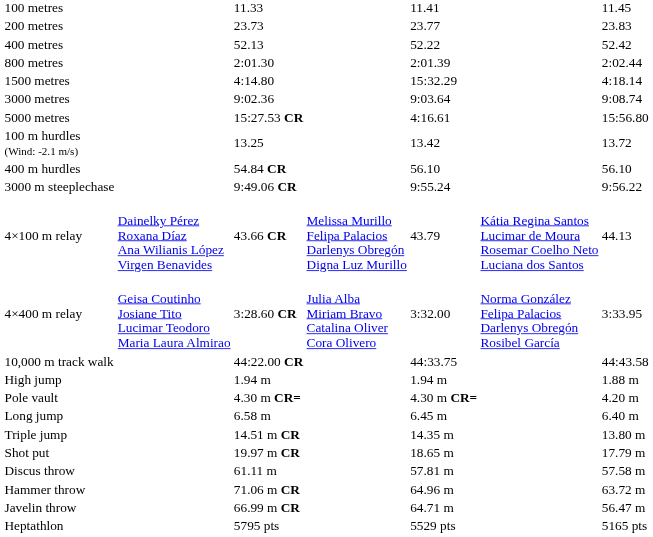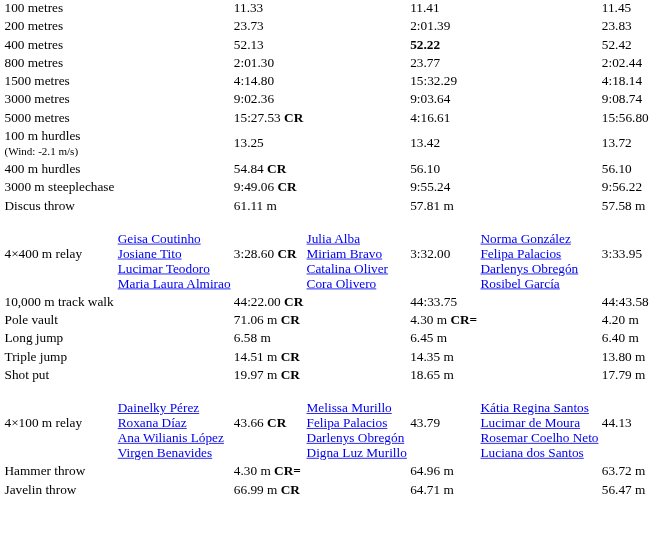 <table>
 <tr>
 <td>100 metres</td>
 <td></td>
 <td>11.33</td>
 <td></td>
 <td>11.41</td>
 <td></td>
 <td>11.45</td>
 </tr>
 <tr>
 <td>200 metres</td>
 <td></td>
 <td>23.73</td>
 <td></td>
-<td>23.77</td>
+<td>2:01.39</td>
 <td></td>
 <td>23.83</td>
 </tr>
 <tr>
 <td>400 metres</td>
 <td></td>
 <td>52.13</td>
 <td></td>
-<td>52.22</td>
+<td><strong>52.22</strong></td>
 <td></td>
 <td>52.42</td>
 </tr>
 <tr>
 <td>800 metres</td>
 <td></td>
 <td>2:01.30</td>
 <td></td>
-<td>2:01.39</td>
+<td>23.77</td>
 <td></td>
 <td>2:02.44</td>
 </tr>
 <tr>
 <td>1500 metres</td>
 <td></td>
 <td>4:14.80</td>
 <td></td>
 <td>15:32.29</td>
 <td></td>
 <td>4:18.14</td>
 </tr>
 <tr>
 <td>3000 metres</td>
 <td></td>
 <td>9:02.36</td>
 <td></td>
 <td>9:03.64</td>
 <td></td>
 <td>9:08.74</td>
 </tr>
 <tr>
 <td>5000 metres</td>
 <td></td>
 <td>15:27.53 <strong>CR</strong></td>
 <td></td>
 <td>4:16.61</td>
 <td></td>
 <td>15:56.80</td>
 </tr>
 <tr>
 <td>100 m hurdles<br><small>(Wind: -2.1 m/s)</small></td>
 <td></td>
 <td>13.25</td>
 <td></td>
 <td>13.42</td>
 <td></td>
 <td>13.72</td>
 </tr>
 <tr>
 <td>400 m hurdles</td>
 <td></td>
 <td>54.84 <strong>CR</strong></td>
 <td></td>
 <td>56.10</td>
 <td></td>
 <td>56.10</td>
 </tr>
 <tr>
 <td>3000 m steeplechase</td>
 <td></td>
 <td>9:49.06 <strong>CR</strong></td>
 <td></td>
 <td>9:55.24</td>
 <td></td>
 <td>9:56.22</td>
 </tr>
 <tr>
-<td>4×100 m relay</td>
-<td><br><a href='#'>Dainelky Pérez</a><br><a href='#'>Roxana Díaz</a><br><a href='#'>Ana Wilianis López</a><br><a href='#'>Virgen Benavides</a></td>
-<td>43.66 <strong>CR</strong></td>
-<td><br><a href='#'>Melissa Murillo</a><br><a href='#'>Felipa Palacios</a><br><a href='#'>Darlenys Obregón</a><br><a href='#'>Digna Luz Murillo</a></td>
-<td>43.79</td>
-<td><br><a href='#'>Kátia Regina Santos</a><br><a href='#'>Lucimar de Moura</a><br><a href='#'>Rosemar Coelho Neto</a><br><a href='#'>Luciana dos Santos</a></td>
-<td>44.13</td>
+<td>Discus throw</td>
+<td></td>
+<td>61.11 m</td>
+<td></td>
+<td>57.81 m</td>
+<td></td>
+<td>57.58 m</td>
 </tr>
 <tr>
 <td>4×400 m relay</td>
 <td><br><a href='#'>Geisa Coutinho</a><br><a href='#'>Josiane Tito</a><br><a href='#'>Lucimar Teodoro</a><br><a href='#'>Maria Laura Almirao</a></td>
 <td>3:28.60 <strong>CR</strong></td>
 <td><br><a href='#'>Julia Alba</a><br><a href='#'>Miriam Bravo</a><br><a href='#'>Catalina Oliver</a><br><a href='#'>Cora Olivero</a></td>
 <td>3:32.00</td>
 <td><br><a href='#'>Norma González</a><br><a href='#'>Felipa Palacios</a><br><a href='#'>Darlenys Obregón</a><br><a href='#'>Rosibel García</a></td>
 <td>3:33.95</td>
 </tr>
 <tr>
 <td>10,000 m track walk</td>
 <td></td>
 <td>44:22.00 <strong>CR</strong></td>
 <td></td>
 <td>44:33.75</td>
 <td></td>
 <td>44:43.58</td>
 </tr>
 <tr>
-<td>High jump</td>
-<td></td>
-<td>1.94 m</td>
-<td></td>
-<td>1.94 m</td>
-<td></td>
-<td>1.88 m</td>
-</tr>
-<tr>
 <td>Pole vault</td>
 <td></td>
-<td>4.30 m <strong>CR=</strong></td>
+<td>71.06 m <strong>CR</strong></td>
 <td></td>
 <td>4.30 m <strong>CR=</strong></td>
 <td></td>
 <td>4.20 m</td>
 </tr>
 <tr>
 <td>Long jump</td>
 <td></td>
 <td>6.58 m</td>
 <td></td>
 <td>6.45 m</td>
 <td></td>
 <td>6.40 m</td>
 </tr>
 <tr>
 <td>Triple jump</td>
 <td></td>
 <td>14.51 m <strong>CR</strong></td>
 <td></td>
 <td>14.35 m</td>
 <td></td>
 <td>13.80 m</td>
 </tr>
 <tr>
 <td>Shot put</td>
 <td></td>
 <td>19.97 m <strong>CR</strong></td>
 <td></td>
 <td>18.65 m</td>
 <td></td>
 <td>17.79 m</td>
 </tr>
 <tr>
-<td>Discus throw</td>
-<td></td>
-<td>61.11 m</td>
-<td></td>
-<td>57.81 m</td>
-<td></td>
-<td>57.58 m</td>
+<td>4×100 m relay</td>
+<td><br><a href='#'>Dainelky Pérez</a><br><a href='#'>Roxana Díaz</a><br><a href='#'>Ana Wilianis López</a><br><a href='#'>Virgen Benavides</a></td>
+<td>43.66 <strong>CR</strong></td>
+<td><br><a href='#'>Melissa Murillo</a><br><a href='#'>Felipa Palacios</a><br><a href='#'>Darlenys Obregón</a><br><a href='#'>Digna Luz Murillo</a></td>
+<td>43.79</td>
+<td><br><a href='#'>Kátia Regina Santos</a><br><a href='#'>Lucimar de Moura</a><br><a href='#'>Rosemar Coelho Neto</a><br><a href='#'>Luciana dos Santos</a></td>
+<td>44.13</td>
 </tr>
 <tr>
 <td>Hammer throw</td>
 <td></td>
-<td>71.06 m <strong>CR</strong></td>
+<td>4.30 m <strong>CR=</strong></td>
 <td></td>
 <td>64.96 m</td>
 <td></td>
 <td>63.72 m</td>
 </tr>
 <tr>
 <td>Javelin throw</td>
 <td></td>
 <td>66.99 m <strong>CR</strong></td>
 <td></td>
 <td>64.71 m</td>
 <td></td>
 <td>56.47 m</td>
 </tr>
-<tr>
-<td>Heptathlon</td>
-<td></td>
-<td>5795 pts</td>
-<td></td>
-<td>5529 pts</td>
-<td></td>
-<td>5165 pts</td>
-</tr>
 </table>
